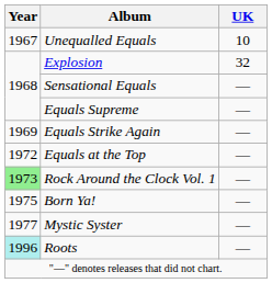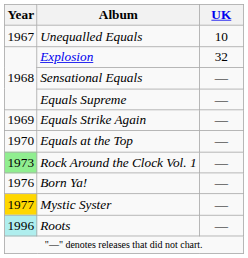 <table class="wikitable">
 <tr>
 <th>Year</th>
 <th>Album</th>
 <th style="width:45px;"><a href='#'>UK</a><br></th>
 </tr>
 <tr>
 <td>1967</td>
 <td><em>Unequalled Equals</em></td>
 <td align=center>10</td>
 </tr>
 <tr>
 <td rowspan="3">1968</td>
 <td><em><a href='#'>Explosion</a></em></td>
 <td align=center>32</td>
 </tr>
 <tr>
 <td><em>Sensational Equals</em></td>
 <td align=center>—</td>
 </tr>
 <tr>
 <td><em>Equals Supreme</em></td>
 <td align=center>—</td>
 </tr>
 <tr>
 <td>1969</td>
 <td><em>Equals Strike Again</em></td>
 <td align=center>—</td>
 </tr>
 <tr>
-<td>1972</td>
+<td>1970</td>
 <td><em>Equals at the Top</em></td>
 <td align=center>—</td>
 </tr>
 <tr>
 <td style="background: lightgreen;">1973</td>
 <td><em>Rock Around the Clock Vol. 1</em></td>
 <td align=center>—</td>
 </tr>
 <tr>
-<td>1975</td>
+<td>1976</td>
 <td><em>Born Ya!</em></td>
 <td align=center>—</td>
 </tr>
 <tr>
-<td>1977</td>
+<td style="background: gold;">1977</td>
 <td><em>Mystic Syster</em></td>
 <td align=center>—</td>
 </tr>
 <tr>
 <td style="background: paleturquoise;">1996</td>
 <td><em>Roots</em></td>
 <td align=center>—</td>
 </tr>
 <tr>
 <td colspan="5" style="text-align:center; font-size:9pt;">"—" denotes releases that did not chart.</td>
 </tr>
 </table>
